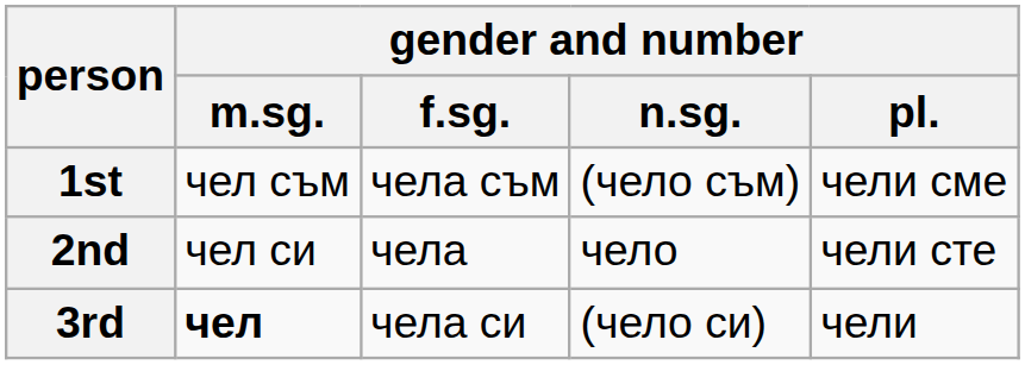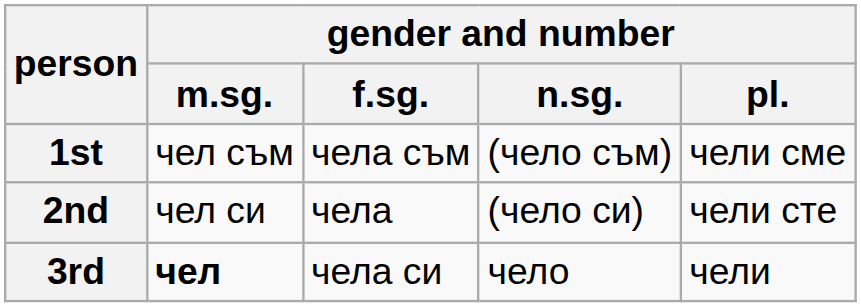 <table class="wikitable">
 <tr>
 <th rowspan="2">person</th>
 <th colspan="4">gender and number</th>
 </tr>
 <tr>
 <th>m.sg.</th>
 <th>f.sg.</th>
 <th>n.sg.</th>
 <th>pl.</th>
 </tr>
 <tr>
 <th>1st</th>
 <td>чел съм</td>
 <td>чела съм</td>
 <td>(чело съм)</td>
 <td>чели сме</td>
 </tr>
 <tr>
 <th>2nd</th>
 <td>чел си</td>
 <td>чела</td>
-<td>чело</td>
+<td>(чело си)</td>
 <td>чели сте</td>
 </tr>
 <tr>
 <th>3rd</th>
 <td><strong>чел</strong></td>
 <td>чела си</td>
-<td>(чело си)</td>
+<td>чело</td>
 <td>чели</td>
 </tr>
 </table>
